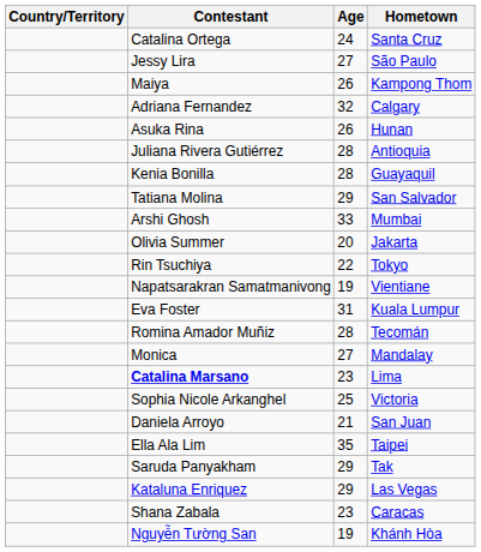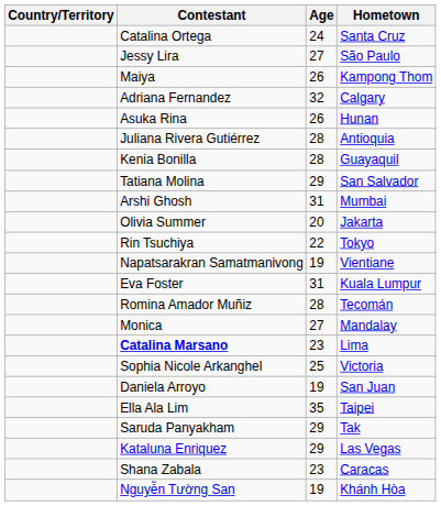 <table class="wikitable sortable" style="font-size: 95%;">
 <tr>
 <th>Country/Territory</th>
 <th>Contestant</th>
 <th>Age</th>
 <th>Hometown</th>
 </tr>
 <tr>
 <td></td>
 <td>Catalina Ortega</td>
 <td>24</td>
 <td><a href='#'>Santa Cruz</a></td>
 </tr>
 <tr>
 <td></td>
 <td>Jessy Lira</td>
 <td>27</td>
 <td><a href='#'>São Paulo</a></td>
 </tr>
 <tr>
 <td></td>
 <td>Maiya</td>
 <td>26</td>
 <td><a href='#'>Kampong Thom</a></td>
 </tr>
 <tr>
 <td></td>
 <td>Adriana Fernandez</td>
 <td>32</td>
 <td><a href='#'>Calgary</a></td>
 </tr>
 <tr>
 <td></td>
 <td>Asuka Rina</td>
 <td>26</td>
 <td><a href='#'>Hunan</a></td>
 </tr>
 <tr>
 <td></td>
 <td>Juliana Rivera Gutiérrez</td>
 <td>28</td>
 <td><a href='#'>Antioquia</a></td>
 </tr>
 <tr>
 <td></td>
 <td>Kenia Bonilla</td>
 <td>28</td>
 <td><a href='#'>Guayaquil</a></td>
 </tr>
 <tr>
 <td></td>
 <td>Tatiana Molina</td>
 <td>29</td>
 <td><a href='#'>San Salvador</a></td>
 </tr>
 <tr>
 <td></td>
 <td>Arshi Ghosh</td>
-<td>33</td>
+<td>31</td>
 <td><a href='#'>Mumbai</a></td>
 </tr>
 <tr>
 <td></td>
 <td>Olivia Summer</td>
 <td>20</td>
 <td><a href='#'>Jakarta</a></td>
 </tr>
 <tr>
 <td></td>
 <td>Rin Tsuchiya</td>
 <td>22</td>
 <td><a href='#'>Tokyo</a></td>
 </tr>
 <tr>
 <td></td>
 <td>Napatsarakran Samatmanivong</td>
 <td>19</td>
 <td><a href='#'>Vientiane</a></td>
 </tr>
 <tr>
 <td></td>
 <td>Eva Foster</td>
 <td>31</td>
 <td><a href='#'>Kuala Lumpur</a></td>
 </tr>
 <tr>
 <td></td>
 <td>Romina Amador Muñiz</td>
 <td>28</td>
 <td><a href='#'>Tecomán</a></td>
 </tr>
 <tr>
 <td></td>
 <td>Monica</td>
 <td>27</td>
 <td><a href='#'>Mandalay</a></td>
 </tr>
 <tr>
 <td><strong></strong></td>
 <td><strong><a href='#'>Catalina Marsano</a></strong></td>
 <td>23</td>
 <td><a href='#'>Lima</a></td>
 </tr>
 <tr>
 <td></td>
 <td>Sophia Nicole Arkanghel</td>
 <td>25</td>
 <td><a href='#'>Victoria</a></td>
 </tr>
 <tr>
 <td></td>
 <td>Daniela Arroyo</td>
-<td>21</td>
+<td>19</td>
 <td><a href='#'>San Juan</a></td>
 </tr>
 <tr>
 <td></td>
 <td>Ella Ala Lim</td>
 <td>35</td>
 <td><a href='#'>Taipei</a></td>
 </tr>
 <tr>
 <td></td>
 <td>Saruda Panyakham</td>
 <td>29</td>
 <td><a href='#'>Tak</a></td>
 </tr>
 <tr>
 <td></td>
 <td><a href='#'>Kataluna Enriquez</a></td>
 <td>29</td>
 <td><a href='#'>Las Vegas</a></td>
 </tr>
 <tr>
 <td></td>
 <td>Shana Zabala</td>
 <td>23</td>
 <td><a href='#'>Caracas</a></td>
 </tr>
 <tr>
 <td></td>
 <td><a href='#'>Nguyễn Tường San</a></td>
 <td>19</td>
 <td><a href='#'>Khánh Hòa</a></td>
 </tr>
 </table>
